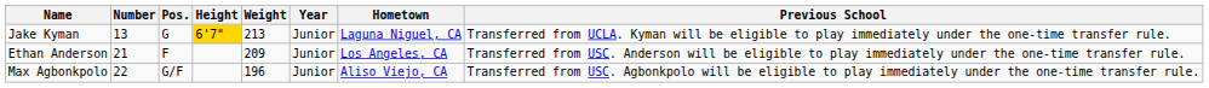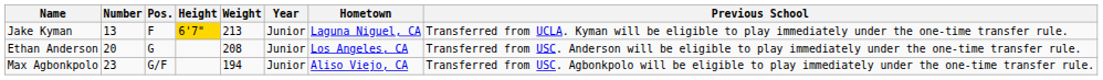 <table class="wikitable sortable" border="1">
 <tr>
 <th>Name</th>
 <th>Number</th>
 <th>Pos.</th>
 <th>Height</th>
 <th>Weight</th>
 <th>Year</th>
 <th>Hometown</th>
 <th class="unsortable">Previous School</th>
 </tr>
 <tr>
 <td>Jake Kyman</td>
 <td>13</td>
-<td>G</td>
+<td>F</td>
 <td style="background: gold;">6'7"</td>
 <td>213</td>
 <td>Junior</td>
 <td><a href='#'>Laguna Niguel, CA</a></td>
 <td>Transferred from <a href='#'>UCLA</a>. Kyman will be eligible to play immediately under the one-time transfer rule.</td>
 </tr>
 <tr>
 <td>Ethan Anderson</td>
-<td>21</td>
-<td>F</td>
+<td>20</td>
+<td>G</td>
 <td></td>
-<td>209</td>
+<td>208</td>
 <td>Junior</td>
 <td><a href='#'>Los Angeles, CA</a></td>
 <td>Transferred from <a href='#'>USC</a>. Anderson will be eligible to play immediately under the one-time transfer rule.</td>
 </tr>
 <tr>
 <td>Max Agbonkpolo</td>
-<td>22</td>
+<td>23</td>
 <td>G/F</td>
 <td></td>
-<td>196</td>
+<td>194</td>
 <td>Junior</td>
 <td><a href='#'>Aliso Viejo, CA</a></td>
 <td>Transferred from <a href='#'>USC</a>. Agbonkpolo will be eligible to play immediately under the one-time transfer rule.</td>
 </tr>
 </table>
